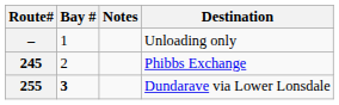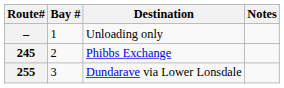 <table class="wikitable">
 <tr>
 <th>Route#</th>
 <th>Bay #</th>
+<th>Destination</th>
 <th>Notes</th>
-<th>Destination</th>
 </tr>
 <tr>
 <th>–</th>
 <td>1</td>
+<td>Unloading only</td>
 <td></td>
-<td>Unloading only</td>
 </tr>
 <tr>
 <th>245</th>
 <td>2</td>
+<td><a href='#'>Phibbs Exchange</a></td>
 <td></td>
-<td><a href='#'>Phibbs Exchange</a></td>
 </tr>
 <tr>
 <th>255</th>
-<td><strong>3</strong></td>
+<td>3</td>
+<td><a href='#'>Dundarave</a> via Lower Lonsdale</td>
 <td></td>
-<td><a href='#'>Dundarave</a> via Lower Lonsdale</td>
 </tr>
 </table>
